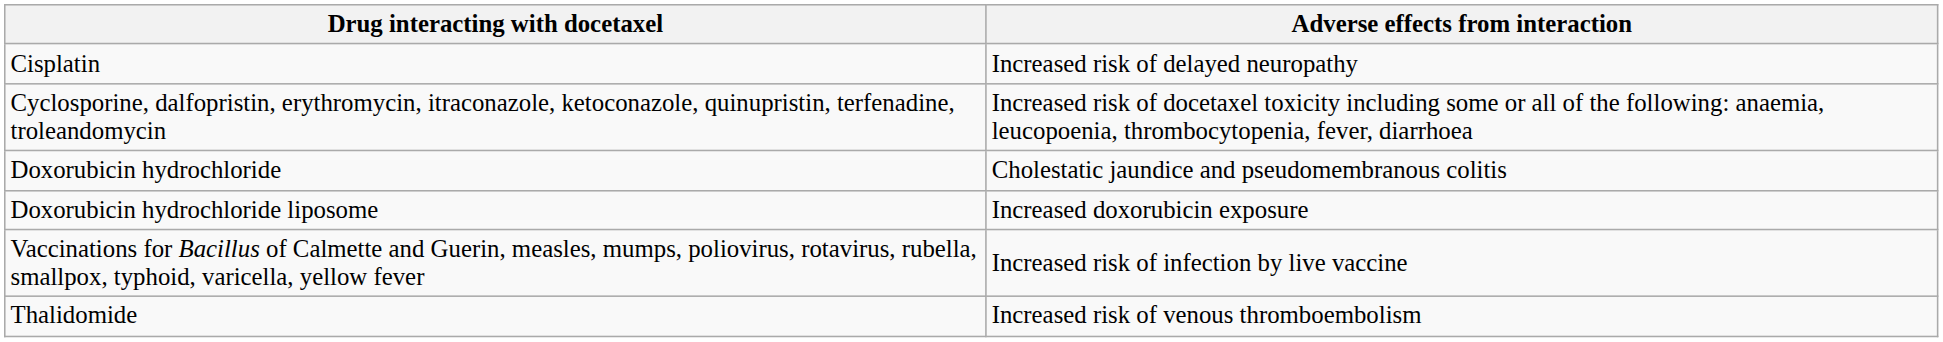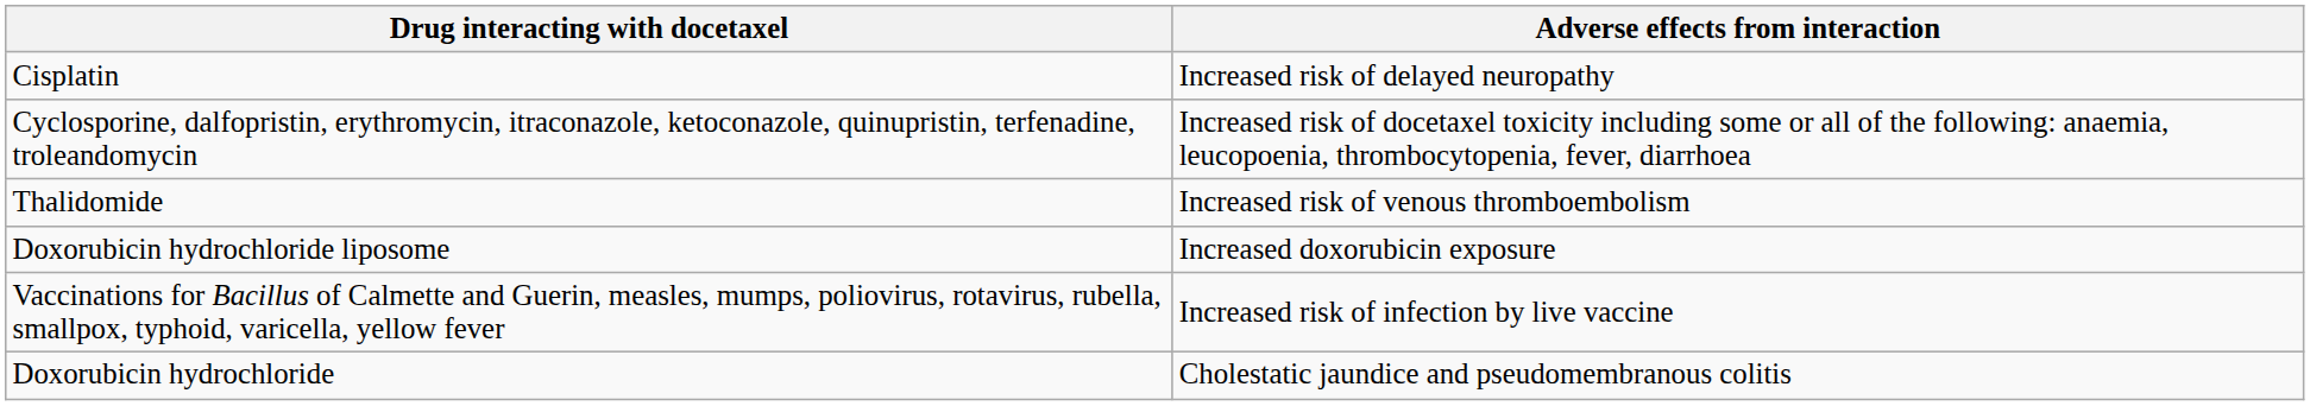 <table class="wikitable">
 <tr>
 <th>Drug interacting with docetaxel</th>
 <th>Adverse effects from interaction</th>
 </tr>
 <tr>
 <td>Cisplatin</td>
 <td>Increased risk of delayed neuropathy</td>
 </tr>
 <tr>
 <td>Cyclosporine, dalfopristin, erythromycin, itraconazole, ketoconazole, quinupristin, terfenadine, troleandomycin</td>
 <td>Increased risk of docetaxel toxicity including some or all of the following: anaemia, leucopoenia, thrombocytopenia, fever, diarrhoea</td>
 </tr>
 <tr>
-<td>Doxorubicin hydrochloride</td>
-<td>Cholestatic jaundice and pseudomembranous colitis</td>
+<td>Thalidomide</td>
+<td>Increased risk of venous thromboembolism</td>
 </tr>
 <tr>
 <td>Doxorubicin hydrochloride liposome</td>
 <td>Increased doxorubicin exposure</td>
 </tr>
 <tr>
 <td>Vaccinations for <em>Bacillus</em> of Calmette and Guerin, measles, mumps, poliovirus, rotavirus, rubella, smallpox, typhoid, varicella, yellow fever</td>
 <td>Increased risk of infection by live vaccine</td>
 </tr>
 <tr>
-<td>Thalidomide</td>
-<td>Increased risk of venous thromboembolism</td>
+<td>Doxorubicin hydrochloride</td>
+<td>Cholestatic jaundice and pseudomembranous colitis</td>
 </tr>
 </table>
